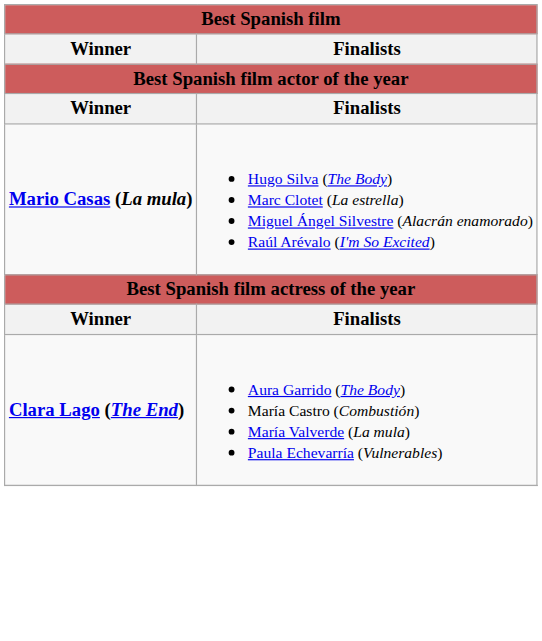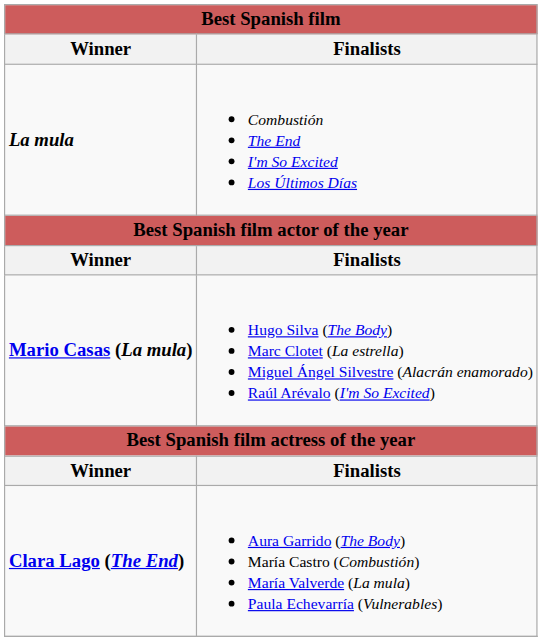 <table class="wikitable">
 <tr>
 <td colspan="2" bgcolor=IndianRed align=center><strong>Best Spanish film</strong></td>
 </tr>
 <tr>
 <th>Winner</th>
 <th>Finalists</th>
+</tr>
+<tr>
+<td><strong><em>La mula</em></strong></td>
+<td><br><ul><li><small><em>Combustión</em></small></li><li><small><em><a href='#'>The End</a></em></small></li><li><small><em><a href='#'>I'm So Excited</a></em></small></li><li><small><em><a href='#'>Los Últimos Días</a></em></small></li></ul></td>
 </tr>
 <tr>
 <td colspan="2" bgcolor=IndianRed align=center><strong>Best Spanish film actor of the year</strong></td>
 </tr>
 <tr>
 <th>Winner</th>
 <th>Finalists</th>
 </tr>
 <tr>
 <td><strong><a href='#'>Mario Casas</a> (<em>La mula</em>)</strong></td>
 <td><br><ul><li><small><a href='#'>Hugo Silva</a> (<em><a href='#'>The Body</a></em>)</small></li><li><small><a href='#'>Marc Clotet</a> (<em>La estrella</em>)</small></li><li><small><a href='#'>Miguel Ángel Silvestre</a> (<em>Alacrán enamorado</em>)</small></li><li><small><a href='#'>Raúl Arévalo</a> (<em><a href='#'>I'm So Excited</a></em>)</small></li></ul></td>
 </tr>
 <tr>
 <td colspan="2" bgcolor=IndianRed align=center><strong>Best Spanish film actress of the year</strong></td>
 </tr>
 <tr>
 <th>Winner</th>
 <th>Finalists</th>
 </tr>
 <tr>
 <td><strong><a href='#'>Clara Lago</a> (<em><a href='#'>The End</a></em>)</strong></td>
 <td><br><ul><li><small><a href='#'>Aura Garrido</a> (<em><a href='#'>The Body</a></em>)</small></li><li><small>María Castro (<em>Combustión</em>)</small></li><li><small><a href='#'>María Valverde</a> (<em>La mula</em>)</small></li><li><small><a href='#'>Paula Echevarría</a> (<em>Vulnerables</em>)</small></li></ul></td>
 </tr>
 <tr>
 </tr>
 </table>
